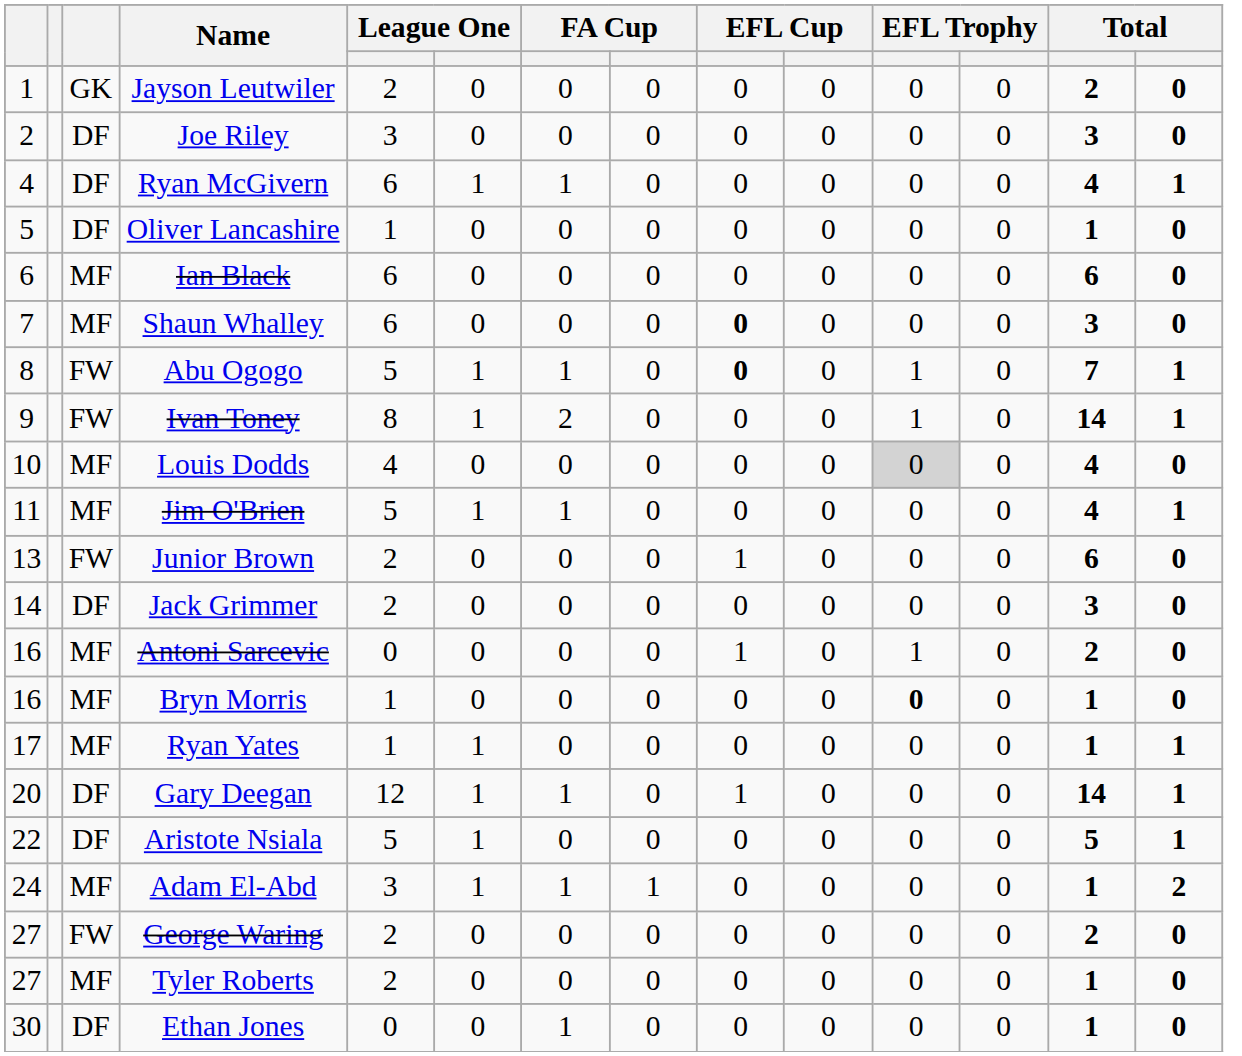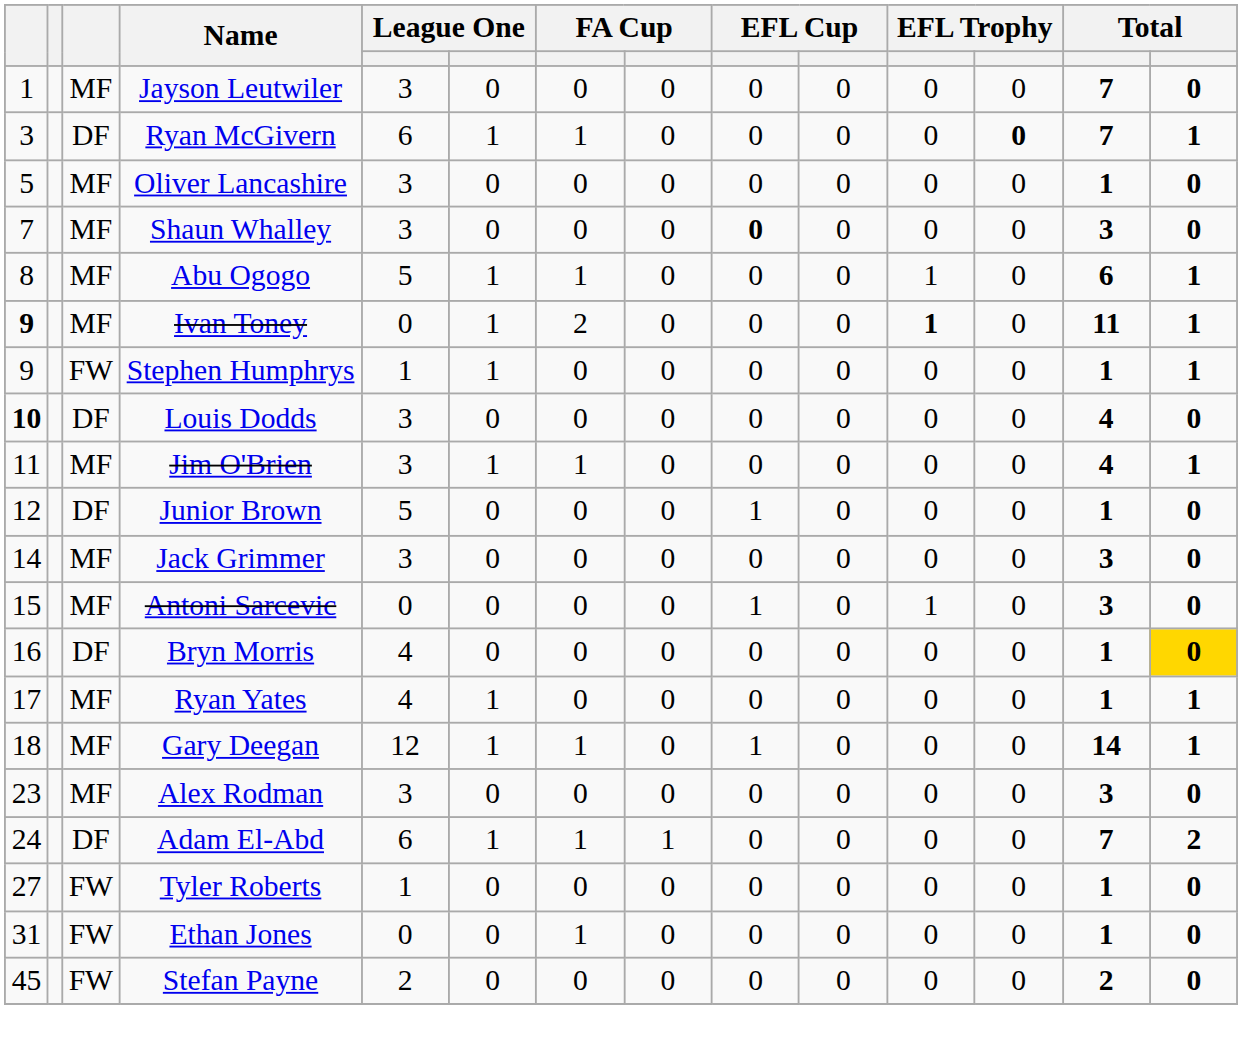 <table class="wikitable sortable" style="text-align: center;">
 <tr>
 <th rowspan="2"></th>
 <th rowspan="2"></th>
 <th rowspan="2"></th>
 <th rowspan="2">Name</th>
 <th colspan="2">League One</th>
 <th colspan="2">FA Cup</th>
 <th colspan="2">EFL Cup</th>
 <th colspan="2">EFL Trophy</th>
 <th colspan="2">Total</th>
 </tr>
 <tr>
 <th style="width:40px;"></th>
 <th style="width:40px;"></th>
 <th style="width:40px;"></th>
 <th style="width:40px;"></th>
 <th style="width:40px;"></th>
 <th style="width:40px;"></th>
 <th style="width:40px;"></th>
 <th style="width:40px;"></th>
 <th style="width:40px;"></th>
 <th style="width:40px;"></th>
 </tr>
 <tr>
 <td>1</td>
 <td></td>
-<td>GK</td>
+<td>MF</td>
 <td><a href='#'>Jayson Leutwiler</a></td>
-<td>2</td>
-<td>0</td>
-<td>0</td>
-<td>0</td>
-<td>0</td>
-<td>0</td>
-<td>0</td>
-<td>0</td>
-<td><strong>2</strong></td>
-<td><strong>0</strong></td>
-</tr>
-<tr>
-<td>2</td>
-<td></td>
-<td>DF</td>
-<td><a href='#'>Joe Riley</a></td>
 <td>3</td>
 <td>0</td>
 <td>0</td>
 <td>0</td>
 <td>0</td>
 <td>0</td>
 <td>0</td>
 <td>0</td>
-<td><strong>3</strong></td>
+<td><strong>7</strong></td>
 <td><strong>0</strong></td>
 </tr>
 <tr>
-<td>4</td>
+<td>3</td>
 <td></td>
 <td>DF</td>
 <td><a href='#'>Ryan McGivern</a></td>
 <td>6</td>
 <td>1</td>
 <td>1</td>
 <td>0</td>
 <td>0</td>
 <td>0</td>
 <td>0</td>
-<td>0</td>
-<td><strong>4</strong></td>
+<td><strong>0</strong></td>
+<td><strong>7</strong></td>
 <td><strong>1</strong></td>
 </tr>
 <tr>
 <td>5</td>
 <td></td>
-<td>DF</td>
+<td>MF</td>
 <td><a href='#'>Oliver Lancashire</a></td>
-<td>1</td>
+<td>3</td>
 <td>0</td>
 <td>0</td>
 <td>0</td>
 <td>0</td>
 <td>0</td>
 <td>0</td>
 <td>0</td>
 <td><strong>1</strong></td>
 <td><strong>0</strong></td>
 </tr>
 <tr>
-<td>6</td>
-<td></td>
-<td>MF</td>
-<td><s><a href='#'>Ian Black</a></s></td>
-<td>6</td>
-<td>0</td>
-<td>0</td>
-<td>0</td>
-<td>0</td>
-<td>0</td>
-<td>0</td>
-<td>0</td>
-<td><strong>6</strong></td>
-<td><strong>0</strong></td>
-</tr>
-<tr>
 <td>7</td>
 <td></td>
 <td>MF</td>
 <td><a href='#'>Shaun Whalley</a></td>
-<td>6</td>
+<td>3</td>
 <td>0</td>
 <td>0</td>
 <td>0</td>
 <td><strong>0</strong></td>
 <td>0</td>
 <td>0</td>
 <td>0</td>
 <td><strong>3</strong></td>
 <td><strong>0</strong></td>
 </tr>
 <tr>
 <td>8</td>
 <td></td>
-<td>FW</td>
+<td>MF</td>
 <td><a href='#'>Abu Ogogo</a></td>
 <td>5</td>
 <td>1</td>
 <td>1</td>
 <td>0</td>
-<td><strong>0</strong></td>
+<td>0</td>
 <td>0</td>
 <td>1</td>
 <td>0</td>
-<td><strong>7</strong></td>
+<td><strong>6</strong></td>
+<td><strong>1</strong></td>
+</tr>
+<tr>
+<td><strong>9</strong></td>
+<td></td>
+<td>MF</td>
+<td><s><a href='#'>Ivan Toney</a></s></td>
+<td>0</td>
+<td>1</td>
+<td>2</td>
+<td>0</td>
+<td>0</td>
+<td>0</td>
+<td><strong>1</strong></td>
+<td>0</td>
+<td><strong>11</strong></td>
 <td><strong>1</strong></td>
 </tr>
 <tr>
 <td>9</td>
 <td></td>
 <td>FW</td>
-<td><s><a href='#'>Ivan Toney</a></s></td>
-<td>8</td>
-<td>1</td>
-<td>2</td>
-<td>0</td>
-<td>0</td>
-<td>0</td>
-<td>1</td>
-<td>0</td>
-<td><strong>14</strong></td>
-<td><strong>1</strong></td>
-</tr>
-<tr>
-<td>10</td>
-<td></td>
-<td>MF</td>
-<td><a href='#'>Louis Dodds</a></td>
-<td>4</td>
-<td>0</td>
-<td>0</td>
-<td>0</td>
-<td>0</td>
-<td>0</td>
-<td style="background: lightgrey;">0</td>
-<td>0</td>
-<td><strong>4</strong></td>
-<td><strong>0</strong></td>
-</tr>
-<tr>
-<td>11</td>
-<td></td>
-<td>MF</td>
-<td><s><a href='#'>Jim O'Brien</a></s></td>
-<td>5</td>
-<td>1</td>
-<td>1</td>
-<td>0</td>
-<td>0</td>
-<td>0</td>
-<td>0</td>
-<td>0</td>
-<td><strong>4</strong></td>
-<td><strong>1</strong></td>
-</tr>
-<tr>
-<td>13</td>
-<td></td>
-<td>FW</td>
-<td><a href='#'>Junior Brown</a></td>
-<td>2</td>
-<td>0</td>
-<td>0</td>
-<td>0</td>
-<td>1</td>
-<td>0</td>
-<td>0</td>
-<td>0</td>
-<td><strong>6</strong></td>
-<td><strong>0</strong></td>
-</tr>
-<tr>
-<td>14</td>
-<td></td>
-<td>DF</td>
-<td><a href='#'>Jack Grimmer</a></td>
-<td>2</td>
-<td>0</td>
-<td>0</td>
-<td>0</td>
-<td>0</td>
-<td>0</td>
-<td>0</td>
-<td>0</td>
-<td><strong>3</strong></td>
-<td><strong>0</strong></td>
-</tr>
-<tr>
-<td>16</td>
-<td></td>
-<td>MF</td>
-<td><s><a href='#'>Antoni Sarcevic</a></s></td>
-<td>0</td>
-<td>0</td>
-<td>0</td>
-<td>0</td>
-<td>1</td>
-<td>0</td>
-<td>1</td>
-<td>0</td>
-<td><strong>2</strong></td>
-<td><strong>0</strong></td>
-</tr>
-<tr>
-<td>16</td>
-<td></td>
-<td>MF</td>
-<td><a href='#'>Bryn Morris</a></td>
-<td>1</td>
-<td>0</td>
-<td>0</td>
-<td>0</td>
-<td>0</td>
-<td>0</td>
-<td><strong>0</strong></td>
-<td>0</td>
-<td><strong>1</strong></td>
-<td><strong>0</strong></td>
-</tr>
-<tr>
-<td>17</td>
-<td></td>
-<td>MF</td>
-<td><a href='#'>Ryan Yates</a></td>
+<td><a href='#'>Stephen Humphrys</a></td>
 <td>1</td>
 <td>1</td>
 <td>0</td>
 <td>0</td>
 <td>0</td>
 <td>0</td>
 <td>0</td>
 <td>0</td>
 <td><strong>1</strong></td>
 <td><strong>1</strong></td>
 </tr>
 <tr>
-<td>20</td>
+<td><strong>10</strong></td>
 <td></td>
 <td>DF</td>
+<td><a href='#'>Louis Dodds</a></td>
+<td>3</td>
+<td>0</td>
+<td>0</td>
+<td>0</td>
+<td>0</td>
+<td>0</td>
+<td>0</td>
+<td>0</td>
+<td><strong>4</strong></td>
+<td><strong>0</strong></td>
+</tr>
+<tr>
+<td>11</td>
+<td></td>
+<td>MF</td>
+<td><s><a href='#'>Jim O'Brien</a></s></td>
+<td>3</td>
+<td>1</td>
+<td>1</td>
+<td>0</td>
+<td>0</td>
+<td>0</td>
+<td>0</td>
+<td>0</td>
+<td><strong>4</strong></td>
+<td><strong>1</strong></td>
+</tr>
+<tr>
+<td>12</td>
+<td></td>
+<td>DF</td>
+<td><a href='#'>Junior Brown</a></td>
+<td>5</td>
+<td>0</td>
+<td>0</td>
+<td>0</td>
+<td>1</td>
+<td>0</td>
+<td>0</td>
+<td>0</td>
+<td><strong>1</strong></td>
+<td><strong>0</strong></td>
+</tr>
+<tr>
+<td>14</td>
+<td></td>
+<td>MF</td>
+<td><a href='#'>Jack Grimmer</a></td>
+<td>3</td>
+<td>0</td>
+<td>0</td>
+<td>0</td>
+<td>0</td>
+<td>0</td>
+<td>0</td>
+<td>0</td>
+<td><strong>3</strong></td>
+<td><strong>0</strong></td>
+</tr>
+<tr>
+<td>15</td>
+<td></td>
+<td>MF</td>
+<td><s><a href='#'>Antoni Sarcevic</a></s></td>
+<td>0</td>
+<td>0</td>
+<td>0</td>
+<td>0</td>
+<td>1</td>
+<td>0</td>
+<td>1</td>
+<td>0</td>
+<td><strong>3</strong></td>
+<td><strong>0</strong></td>
+</tr>
+<tr>
+<td>16</td>
+<td></td>
+<td>DF</td>
+<td><a href='#'>Bryn Morris</a></td>
+<td>4</td>
+<td>0</td>
+<td>0</td>
+<td>0</td>
+<td>0</td>
+<td>0</td>
+<td>0</td>
+<td>0</td>
+<td><strong>1</strong></td>
+<td style="background: gold;"><strong>0</strong></td>
+</tr>
+<tr>
+<td>17</td>
+<td></td>
+<td>MF</td>
+<td><a href='#'>Ryan Yates</a></td>
+<td>4</td>
+<td>1</td>
+<td>0</td>
+<td>0</td>
+<td>0</td>
+<td>0</td>
+<td>0</td>
+<td>0</td>
+<td><strong>1</strong></td>
+<td><strong>1</strong></td>
+</tr>
+<tr>
+<td>18</td>
+<td></td>
+<td>MF</td>
 <td><a href='#'>Gary Deegan</a></td>
 <td>12</td>
 <td>1</td>
 <td>1</td>
 <td>0</td>
 <td>1</td>
 <td>0</td>
 <td>0</td>
 <td>0</td>
 <td><strong>14</strong></td>
 <td><strong>1</strong></td>
 </tr>
 <tr>
-<td>22</td>
+<td>23</td>
 <td></td>
-<td>DF</td>
-<td><a href='#'>Aristote Nsiala</a></td>
-<td>5</td>
-<td>1</td>
+<td>MF</td>
+<td><a href='#'>Alex Rodman</a></td>
+<td>3</td>
 <td>0</td>
 <td>0</td>
 <td>0</td>
 <td>0</td>
 <td>0</td>
 <td>0</td>
-<td><strong>5</strong></td>
-<td><strong>1</strong></td>
+<td>0</td>
+<td><strong>3</strong></td>
+<td><strong>0</strong></td>
 </tr>
 <tr>
 <td>24</td>
 <td></td>
-<td>MF</td>
+<td>DF</td>
 <td><a href='#'>Adam El-Abd</a></td>
-<td>3</td>
+<td>6</td>
 <td>1</td>
 <td>1</td>
 <td>1</td>
 <td>0</td>
 <td>0</td>
 <td>0</td>
 <td>0</td>
-<td><strong>1</strong></td>
+<td><strong>7</strong></td>
 <td><strong>2</strong></td>
 </tr>
 <tr>
 <td>27</td>
 <td></td>
 <td>FW</td>
-<td><s><a href='#'>George Waring</a></s></td>
-<td>2</td>
-<td>0</td>
-<td>0</td>
-<td>0</td>
-<td>0</td>
-<td>0</td>
-<td>0</td>
-<td>0</td>
-<td><strong>2</strong></td>
-<td><strong>0</strong></td>
-</tr>
-<tr>
-<td>27</td>
-<td></td>
-<td>MF</td>
 <td><a href='#'>Tyler Roberts</a></td>
-<td>2</td>
+<td>1</td>
 <td>0</td>
 <td>0</td>
 <td>0</td>
 <td>0</td>
 <td>0</td>
 <td>0</td>
 <td>0</td>
 <td><strong>1</strong></td>
 <td><strong>0</strong></td>
 </tr>
 <tr>
-<td>30</td>
+<td>31</td>
 <td></td>
-<td>DF</td>
+<td>FW</td>
 <td><a href='#'>Ethan Jones</a></td>
 <td>0</td>
 <td>0</td>
 <td>1</td>
 <td>0</td>
 <td>0</td>
 <td>0</td>
 <td>0</td>
 <td>0</td>
 <td><strong>1</strong></td>
 <td><strong>0</strong></td>
 </tr>
 <tr>
+<td>45</td>
+<td></td>
+<td>FW</td>
+<td><a href='#'>Stefan Payne</a></td>
+<td>2</td>
+<td>0</td>
+<td>0</td>
+<td>0</td>
+<td>0</td>
+<td>0</td>
+<td>0</td>
+<td>0</td>
+<td><strong>2</strong></td>
+<td><strong>0</strong></td>
+</tr>
+<tr>
 </tr>
 </table>
